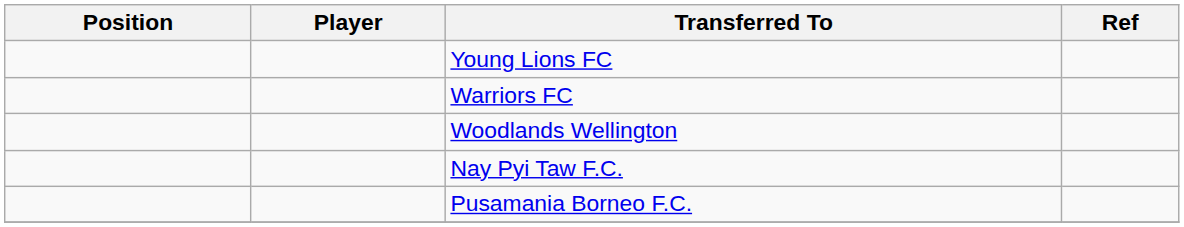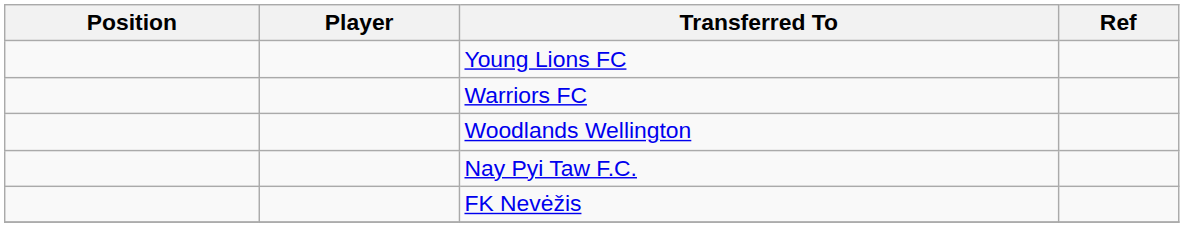 <table class="wikitable sortable" style="width:65%; text-align:center; font-size:100%; text-align:left;">
 <tr>
 <th><strong>Position</strong></th>
 <th><strong>Player</strong></th>
 <th><strong>Transferred To</strong></th>
 <th><strong>Ref</strong></th>
 </tr>
 <tr>
 <td></td>
 <td></td>
 <td> <a href='#'>Young Lions FC</a></td>
 <td></td>
 </tr>
 <tr>
 <td></td>
 <td></td>
 <td> <a href='#'>Warriors FC</a></td>
 <td></td>
 </tr>
 <tr>
 <td></td>
 <td></td>
 <td> <a href='#'>Woodlands Wellington</a></td>
 <td></td>
 </tr>
 <tr>
 <td></td>
 <td></td>
 <td> <a href='#'>Nay Pyi Taw F.C.</a></td>
 <td></td>
 </tr>
 <tr>
 <td></td>
 <td></td>
-<td> <a href='#'>Pusamania Borneo F.C.</a></td>
+<td> <a href='#'>FK Nevėžis</a></td>
 <td></td>
 </tr>
 <tr>
 </tr>
 </table>
